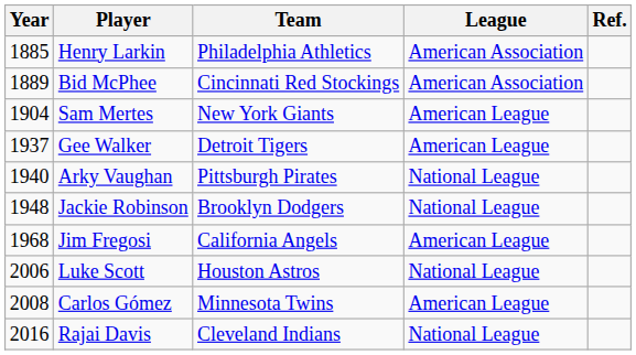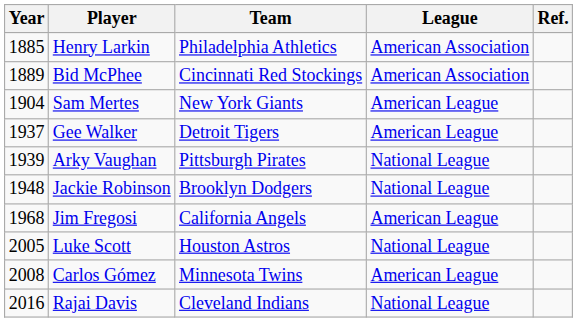 <table class="wikitable">
 <tr>
 <th>Year</th>
 <th>Player</th>
 <th>Team</th>
 <th>League</th>
 <th>Ref.</th>
 </tr>
 <tr>
 <td>1885</td>
 <td><a href='#'>Henry Larkin</a></td>
 <td><a href='#'>Philadelphia Athletics</a></td>
 <td><a href='#'>American Association</a></td>
 <td></td>
 </tr>
 <tr>
 <td>1889</td>
 <td><a href='#'>Bid McPhee</a></td>
 <td><a href='#'>Cincinnati Red Stockings</a></td>
 <td><a href='#'>American Association</a></td>
 <td></td>
 </tr>
 <tr>
 <td>1904</td>
 <td><a href='#'>Sam Mertes</a></td>
 <td><a href='#'>New York Giants</a></td>
 <td><a href='#'>American League</a></td>
 <td></td>
 </tr>
 <tr>
 <td>1937</td>
 <td><a href='#'>Gee Walker</a></td>
 <td><a href='#'>Detroit Tigers</a></td>
 <td><a href='#'>American League</a></td>
 <td></td>
 </tr>
 <tr>
-<td>1940</td>
+<td>1939</td>
 <td><a href='#'>Arky Vaughan</a></td>
 <td><a href='#'>Pittsburgh Pirates</a></td>
 <td><a href='#'>National League</a></td>
 <td></td>
 </tr>
 <tr>
 <td>1948</td>
 <td><a href='#'>Jackie Robinson</a></td>
 <td><a href='#'>Brooklyn Dodgers</a></td>
 <td><a href='#'>National League</a></td>
 <td></td>
 </tr>
 <tr>
 <td>1968</td>
 <td><a href='#'>Jim Fregosi</a></td>
 <td><a href='#'>California Angels</a></td>
 <td><a href='#'>American League</a></td>
 <td></td>
 </tr>
 <tr>
-<td>2006</td>
+<td>2005</td>
 <td><a href='#'>Luke Scott</a></td>
 <td><a href='#'>Houston Astros</a></td>
 <td><a href='#'>National League</a></td>
 <td></td>
 </tr>
 <tr>
 <td>2008</td>
 <td><a href='#'>Carlos Gómez</a></td>
 <td><a href='#'>Minnesota Twins</a></td>
 <td><a href='#'>American League</a></td>
 <td></td>
 </tr>
 <tr>
 <td>2016</td>
 <td><a href='#'>Rajai Davis</a></td>
 <td><a href='#'>Cleveland Indians</a></td>
 <td><a href='#'>National League</a></td>
 <td></td>
 </tr>
 </table>
